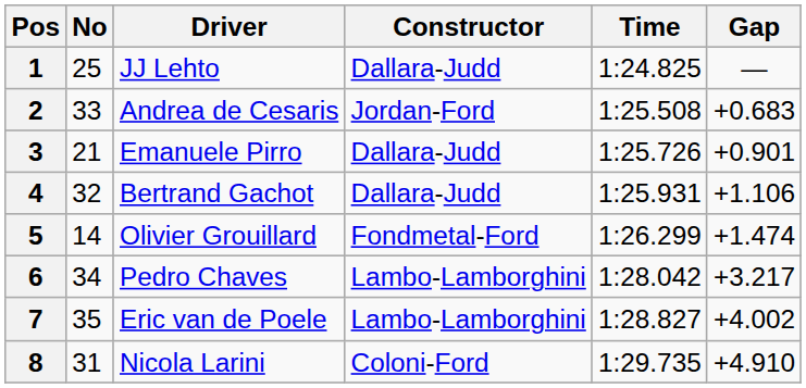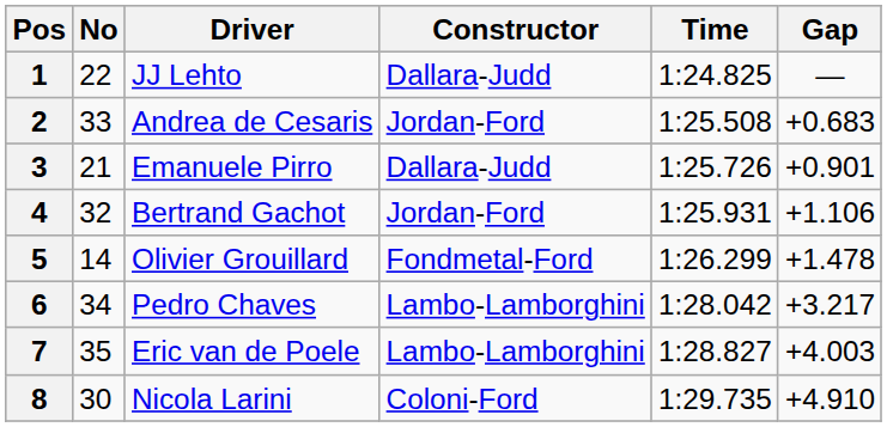 <table class="wikitable sortable" style="font-size: 95%;">
 <tr>
 <th>Pos</th>
 <th>No</th>
 <th>Driver</th>
 <th>Constructor</th>
 <th>Time</th>
 <th>Gap</th>
 </tr>
 <tr>
 <th>1</th>
-<td>25</td>
+<td>22</td>
 <td> <a href='#'>JJ Lehto</a></td>
 <td><a href='#'>Dallara</a>-<a href='#'>Judd</a></td>
 <td>1:24.825</td>
 <td align="center">—</td>
 </tr>
 <tr>
 <th>2</th>
 <td>33</td>
 <td> <a href='#'>Andrea de Cesaris</a></td>
 <td><a href='#'>Jordan</a>-<a href='#'>Ford</a></td>
 <td>1:25.508</td>
 <td>+0.683</td>
 </tr>
 <tr>
 <th>3</th>
 <td>21</td>
 <td> <a href='#'>Emanuele Pirro</a></td>
 <td><a href='#'>Dallara</a>-<a href='#'>Judd</a></td>
 <td>1:25.726</td>
 <td>+0.901</td>
 </tr>
 <tr>
 <th>4</th>
 <td>32</td>
 <td> <a href='#'>Bertrand Gachot</a></td>
-<td><a href='#'>Dallara</a>-<a href='#'>Judd</a></td>
+<td><a href='#'>Jordan</a>-<a href='#'>Ford</a></td>
 <td>1:25.931</td>
 <td>+1.106</td>
 </tr>
 <tr>
 <th>5</th>
 <td>14</td>
 <td> <a href='#'>Olivier Grouillard</a></td>
 <td><a href='#'>Fondmetal</a>-<a href='#'>Ford</a></td>
 <td>1:26.299</td>
-<td>+1.474</td>
+<td>+1.478</td>
 </tr>
 <tr>
 <th>6</th>
 <td>34</td>
 <td> <a href='#'>Pedro Chaves</a></td>
 <td><a href='#'>Lambo</a>-<a href='#'>Lamborghini</a></td>
 <td>1:28.042</td>
 <td>+3.217</td>
 </tr>
 <tr>
 <th>7</th>
 <td>35</td>
 <td> <a href='#'>Eric van de Poele</a></td>
 <td><a href='#'>Lambo</a>-<a href='#'>Lamborghini</a></td>
 <td>1:28.827</td>
-<td>+4.002</td>
+<td>+4.003</td>
 </tr>
 <tr>
 <th>8</th>
-<td>31</td>
+<td>30</td>
 <td> <a href='#'>Nicola Larini</a></td>
 <td><a href='#'>Coloni</a>-<a href='#'>Ford</a></td>
 <td>1:29.735</td>
 <td>+4.910</td>
 </tr>
 </table>
